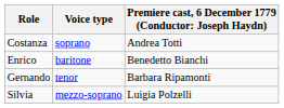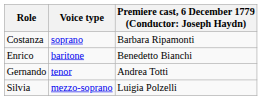 <table class="wikitable">
 <tr>
 <th>Role</th>
 <th>Voice type</th>
 <th>Premiere cast, 6 December 1779<br>(Conductor: Joseph Haydn)</th>
 </tr>
 <tr>
 <td>Costanza</td>
 <td><a href='#'>soprano</a></td>
-<td>Andrea Totti</td>
+<td>Barbara Ripamonti</td>
 </tr>
 <tr>
 <td>Enrico</td>
 <td><a href='#'>baritone</a></td>
 <td>Benedetto Bianchi</td>
 </tr>
 <tr>
 <td>Gernando</td>
 <td><a href='#'>tenor</a></td>
-<td>Barbara Ripamonti</td>
+<td>Andrea Totti</td>
 </tr>
 <tr>
 <td>Silvia</td>
 <td><a href='#'>mezzo-soprano</a></td>
 <td>Luigia Polzelli</td>
 </tr>
 </table>
